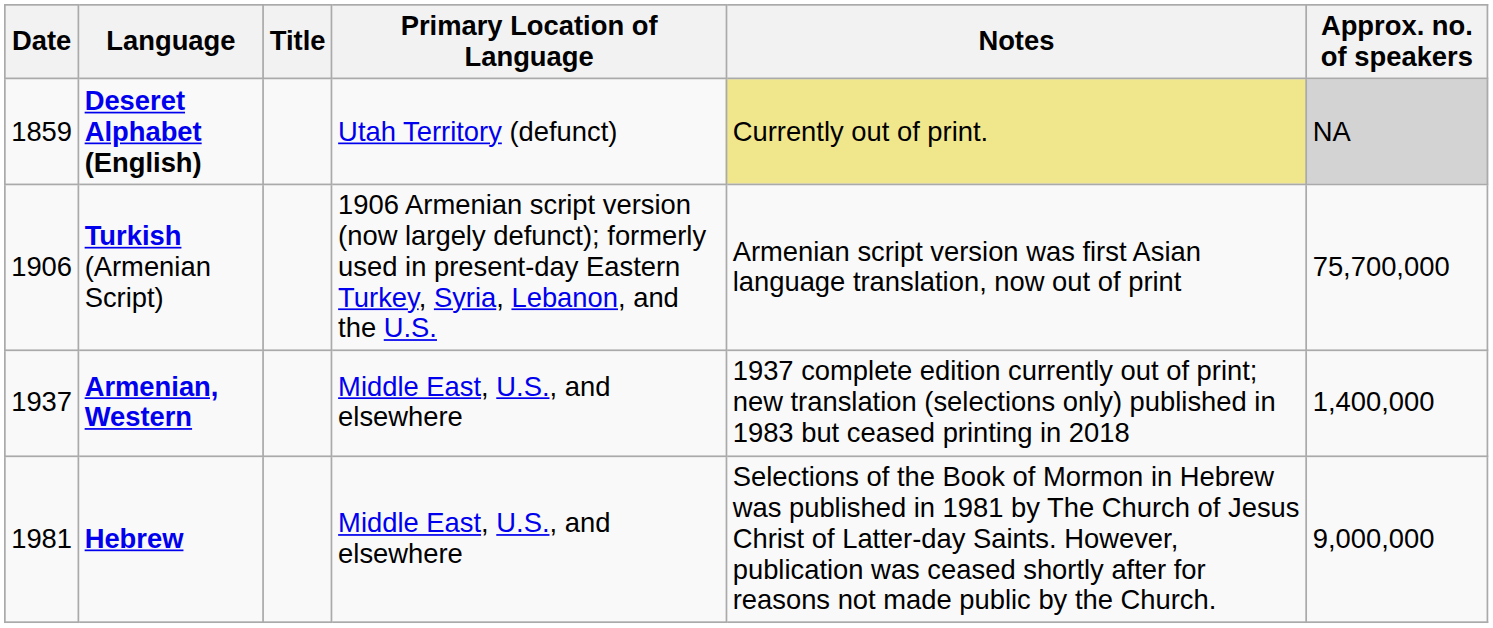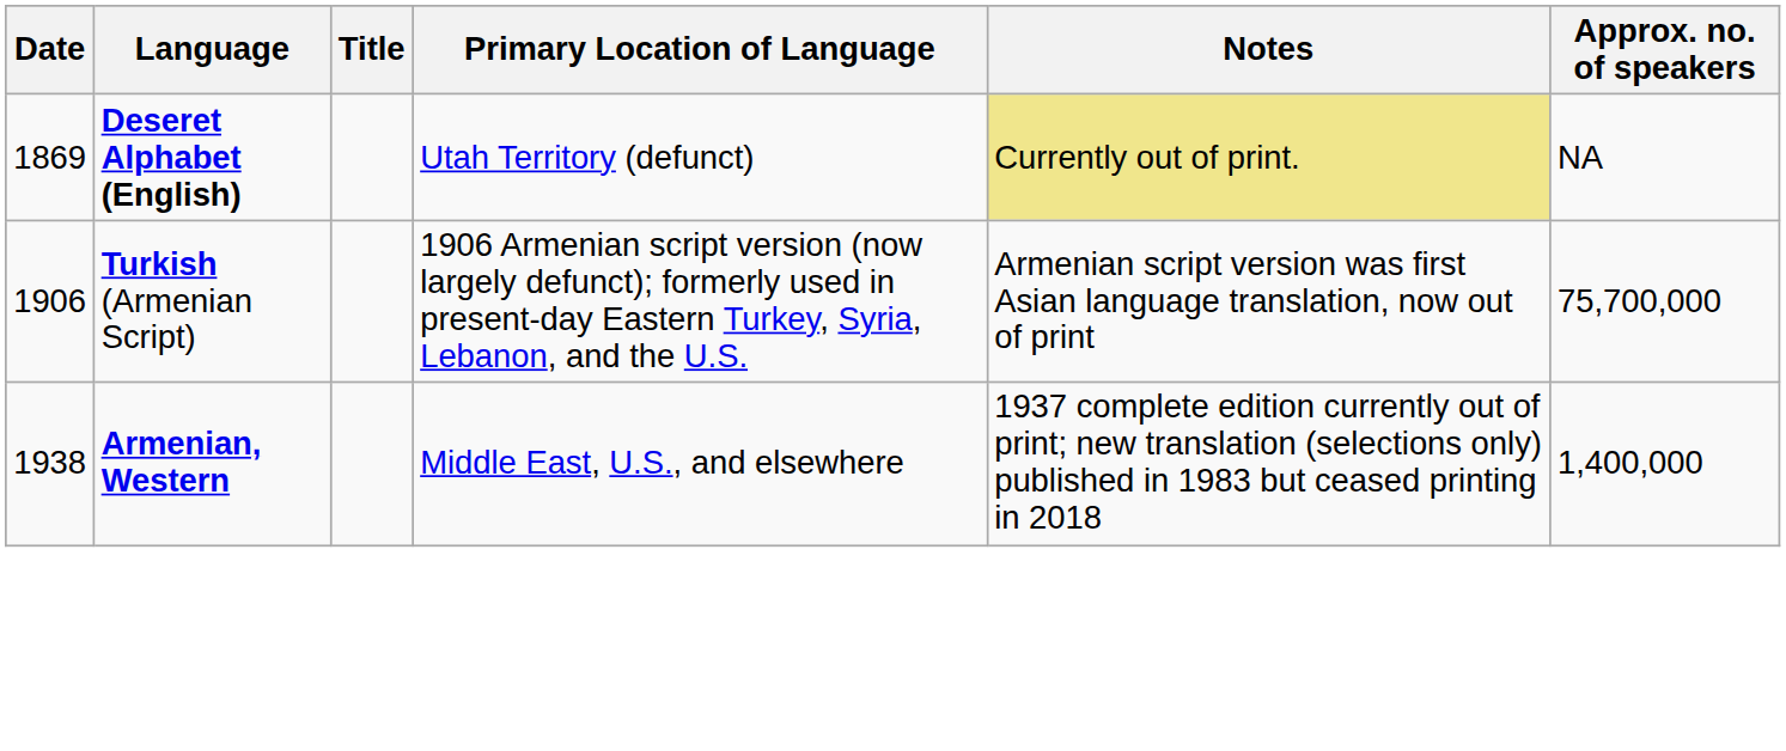 <table class="wikitable sortable">
 <tr>
 <th>Date</th>
 <th>Language</th>
 <th>Title</th>
 <th>Primary Location of Language</th>
 <th>Notes</th>
 <th>Approx. no. of speakers</th>
 </tr>
 <tr>
-<td>1859</td>
+<td>1869</td>
 <td><strong><a href='#'>Deseret Alphabet</a></strong> <strong>(English)</strong></td>
 <td></td>
 <td><a href='#'>Utah Territory</a> (defunct)</td>
 <td style="background: khaki;"> Currently out of print.</td>
-<td style="background: lightgrey;">NA</td>
+<td>NA</td>
 </tr>
 <tr>
 <td>1906</td>
 <td><strong><a href='#'>Turkish</a></strong> (Armenian Script)</td>
 <td></td>
 <td>1906 Armenian script version (now largely defunct); formerly used in present-day Eastern <a href='#'>Turkey</a>, <a href='#'>Syria</a>, <a href='#'>Lebanon</a>, and the <a href='#'>U.S.</a></td>
 <td> Armenian script version was first Asian language translation, now out of print</td>
 <td>75,700,000</td>
 </tr>
 <tr>
-<td>1937</td>
+<td>1938</td>
 <td><strong><a href='#'>Armenian, Western</a></strong></td>
 <td></td>
 <td><a href='#'>Middle East</a>, <a href='#'>U.S.</a>, and elsewhere</td>
 <td> 1937 complete edition currently out of print; new translation (selections only) published in 1983 but ceased printing in 2018 </td>
 <td>1,400,000</td>
 </tr>
-<tr>
-<td>1981</td>
-<td><strong><a href='#'>Hebrew</a></strong></td>
-<td></td>
-<td><a href='#'>Middle East</a>, <a href='#'>U.S.</a>, and elsewhere</td>
-<td>Selections of the Book of Mormon in Hebrew was published in 1981 by The Church of Jesus Christ of Latter-day Saints. However, publication was ceased shortly after for reasons not made public by the Church.</td>
-<td>9,000,000</td>
-</tr>
 </table>
